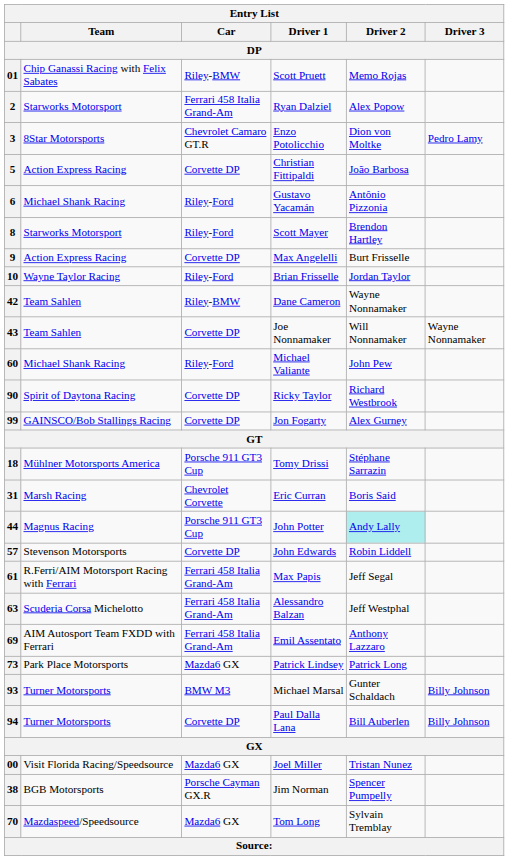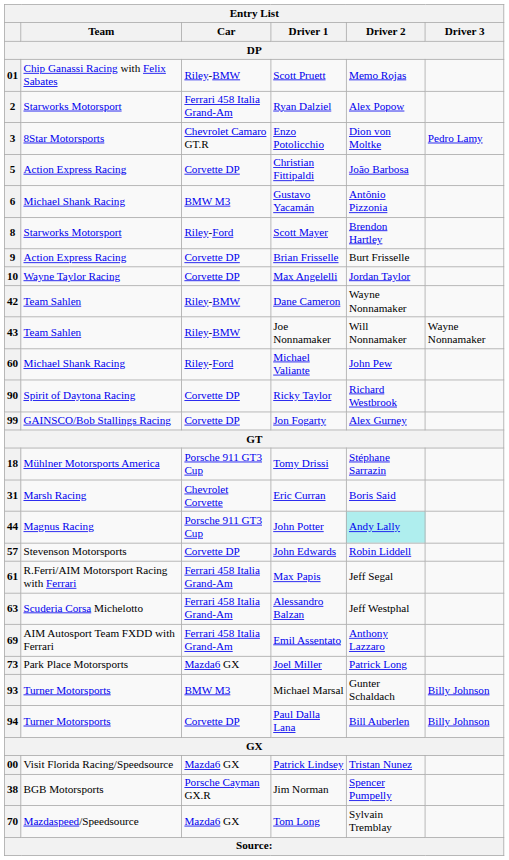 <table class="wikitable" style="font-size: 85%;">
 <tr>
 <th colspan="8">Entry List</th>
 </tr>
 <tr>
 <th></th>
 <th>Team</th>
 <th>Car</th>
 <th>Driver 1</th>
 <th>Driver 2</th>
 <th>Driver 3</th>
 </tr>
 <tr>
 <th colspan="6">DP</th>
 </tr>
 <tr>
 <th>01</th>
 <td><a href='#'>Chip Ganassi Racing</a> with <a href='#'>Felix Sabates</a></td>
 <td><a href='#'>Riley</a>-<a href='#'>BMW</a></td>
 <td> <a href='#'>Scott Pruett</a></td>
 <td> <a href='#'>Memo Rojas</a></td>
 <td></td>
 </tr>
 <tr>
 <th>2</th>
 <td><a href='#'>Starworks Motorsport</a></td>
 <td><a href='#'>Ferrari 458 Italia Grand-Am</a></td>
 <td> <a href='#'>Ryan Dalziel</a></td>
 <td> <a href='#'>Alex Popow</a></td>
 <td></td>
 </tr>
 <tr>
 <th>3</th>
 <td><a href='#'>8Star Motorsports</a></td>
 <td><a href='#'>Chevrolet Camaro</a> GT.R</td>
 <td> <a href='#'>Enzo Potolicchio</a></td>
 <td> <a href='#'>Dion von Moltke</a></td>
 <td> <a href='#'>Pedro Lamy</a></td>
 </tr>
 <tr>
 <th>5</th>
 <td><a href='#'>Action Express Racing</a></td>
 <td><a href='#'>Corvette DP</a></td>
 <td> <a href='#'>Christian Fittipaldi</a></td>
 <td> <a href='#'>João Barbosa</a></td>
 <td></td>
 </tr>
 <tr>
 <th>6</th>
 <td><a href='#'>Michael Shank Racing</a></td>
-<td><a href='#'>Riley</a>-<a href='#'>Ford</a></td>
+<td><a href='#'>BMW M3</a></td>
 <td> <a href='#'>Gustavo Yacamán</a></td>
 <td> <a href='#'>Antônio Pizzonia</a></td>
 <td></td>
 </tr>
 <tr>
 <th>8</th>
 <td><a href='#'>Starworks Motorsport</a></td>
 <td><a href='#'>Riley</a>-<a href='#'>Ford</a></td>
 <td> <a href='#'>Scott Mayer</a></td>
 <td> <a href='#'>Brendon Hartley</a></td>
 <td></td>
 </tr>
 <tr>
 <th>9</th>
 <td><a href='#'>Action Express Racing</a></td>
 <td><a href='#'>Corvette DP</a></td>
-<td> <a href='#'>Max Angelelli</a></td>
+<td> <a href='#'>Brian Frisselle</a></td>
 <td> Burt Frisselle</td>
 <td></td>
 </tr>
 <tr>
 <th>10</th>
 <td><a href='#'>Wayne Taylor Racing</a></td>
-<td><a href='#'>Riley</a>-<a href='#'>Ford</a></td>
-<td> <a href='#'>Brian Frisselle</a></td>
+<td><a href='#'>Corvette DP</a></td>
+<td> <a href='#'>Max Angelelli</a></td>
 <td> <a href='#'>Jordan Taylor</a></td>
 <td></td>
 </tr>
 <tr>
 <th>42</th>
 <td><a href='#'>Team Sahlen</a></td>
 <td><a href='#'>Riley</a>-<a href='#'>BMW</a></td>
 <td> <a href='#'>Dane Cameron</a></td>
 <td> Wayne Nonnamaker</td>
 <td></td>
 </tr>
 <tr>
 <th>43</th>
 <td><a href='#'>Team Sahlen</a></td>
-<td><a href='#'>Corvette DP</a></td>
+<td><a href='#'>Riley</a>-<a href='#'>BMW</a></td>
 <td> Joe Nonnamaker</td>
 <td> Will Nonnamaker</td>
 <td> Wayne Nonnamaker</td>
 </tr>
 <tr>
 <th>60</th>
 <td><a href='#'>Michael Shank Racing</a></td>
 <td><a href='#'>Riley</a>-<a href='#'>Ford</a></td>
 <td> <a href='#'>Michael Valiante</a></td>
 <td> <a href='#'>John Pew</a></td>
 <td></td>
 </tr>
 <tr>
 <th>90</th>
 <td><a href='#'>Spirit of Daytona Racing</a></td>
 <td><a href='#'>Corvette DP</a></td>
 <td> <a href='#'>Ricky Taylor</a></td>
 <td> <a href='#'>Richard Westbrook</a></td>
 <td></td>
 </tr>
 <tr>
 <th>99</th>
 <td><a href='#'>GAINSCO/Bob Stallings Racing</a></td>
 <td><a href='#'>Corvette DP</a></td>
 <td> <a href='#'>Jon Fogarty</a></td>
 <td> <a href='#'>Alex Gurney</a></td>
 <td></td>
 </tr>
 <tr>
 <th colspan="6">GT</th>
 </tr>
 <tr>
 <th>18</th>
 <td><a href='#'>Mühlner Motorsports America</a></td>
 <td><a href='#'>Porsche 911 GT3 Cup</a></td>
 <td> <a href='#'>Tomy Drissi</a></td>
 <td> <a href='#'>Stéphane Sarrazin</a></td>
 <td></td>
 </tr>
 <tr>
 <th>31</th>
 <td><a href='#'>Marsh Racing</a></td>
 <td><a href='#'>Chevrolet Corvette</a></td>
 <td> <a href='#'>Eric Curran</a></td>
 <td> <a href='#'>Boris Said</a></td>
 <td></td>
 </tr>
 <tr>
 <th>44</th>
 <td><a href='#'>Magnus Racing</a></td>
 <td><a href='#'>Porsche 911 GT3 Cup</a></td>
 <td> <a href='#'>John Potter</a></td>
 <td style="background: paleturquoise;"> <a href='#'>Andy Lally</a></td>
 <td></td>
 </tr>
 <tr>
 <th>57</th>
 <td>Stevenson Motorsports</td>
 <td><a href='#'>Corvette DP</a></td>
 <td> <a href='#'>John Edwards</a></td>
 <td> <a href='#'>Robin Liddell</a></td>
 <td></td>
 </tr>
 <tr>
 <th>61</th>
 <td>R.Ferri/AIM Motorsport Racing with <a href='#'>Ferrari</a></td>
 <td><a href='#'>Ferrari 458 Italia Grand-Am</a></td>
 <td> <a href='#'>Max Papis</a></td>
 <td> Jeff Segal</td>
 <td></td>
 </tr>
 <tr>
 <th>63</th>
 <td><a href='#'>Scuderia Corsa</a> Michelotto</td>
 <td><a href='#'>Ferrari 458 Italia Grand-Am</a></td>
 <td> <a href='#'>Alessandro Balzan</a></td>
 <td> Jeff Westphal</td>
 <td></td>
 </tr>
 <tr>
 <th>69</th>
 <td>AIM Autosport Team FXDD with Ferrari</td>
 <td><a href='#'>Ferrari 458 Italia Grand-Am</a></td>
 <td> <a href='#'>Emil Assentato</a></td>
 <td> <a href='#'>Anthony Lazzaro</a></td>
 <td></td>
 </tr>
 <tr>
 <th>73</th>
 <td>Park Place Motorsports</td>
 <td><a href='#'>Mazda6</a> GX</td>
-<td> <a href='#'>Patrick Lindsey</a></td>
+<td> <a href='#'>Joel Miller</a></td>
 <td> <a href='#'>Patrick Long</a></td>
 <td></td>
 </tr>
 <tr>
 <th>93</th>
 <td><a href='#'>Turner Motorsports</a></td>
 <td><a href='#'>BMW M3</a></td>
 <td> Michael Marsal</td>
 <td> Gunter Schaldach</td>
 <td> <a href='#'>Billy Johnson</a></td>
 </tr>
 <tr>
 <th>94</th>
 <td><a href='#'>Turner Motorsports</a></td>
 <td><a href='#'>Corvette DP</a></td>
 <td> <a href='#'>Paul Dalla Lana</a></td>
 <td> <a href='#'>Bill Auberlen</a></td>
 <td> <a href='#'>Billy Johnson</a></td>
 </tr>
 <tr>
 <th colspan="6">GX</th>
 </tr>
 <tr>
 <th>00</th>
 <td>Visit Florida Racing/Speedsource</td>
 <td><a href='#'>Mazda6</a> GX</td>
-<td> <a href='#'>Joel Miller</a></td>
+<td> <a href='#'>Patrick Lindsey</a></td>
 <td> <a href='#'>Tristan Nunez</a></td>
 <td></td>
 </tr>
 <tr>
 <th>38</th>
 <td>BGB Motorsports</td>
 <td><a href='#'>Porsche Cayman</a> GX.R</td>
 <td> Jim Norman</td>
 <td> <a href='#'>Spencer Pumpelly</a></td>
 <td></td>
 </tr>
 <tr>
 <th>70</th>
 <td><a href='#'>Mazdaspeed</a>/Speedsource</td>
 <td><a href='#'>Mazda6</a> GX</td>
 <td> <a href='#'>Tom Long</a></td>
 <td> Sylvain Tremblay</td>
 <td></td>
 </tr>
 <tr>
 <th colspan="6">Source:</th>
 </tr>
 </table>
